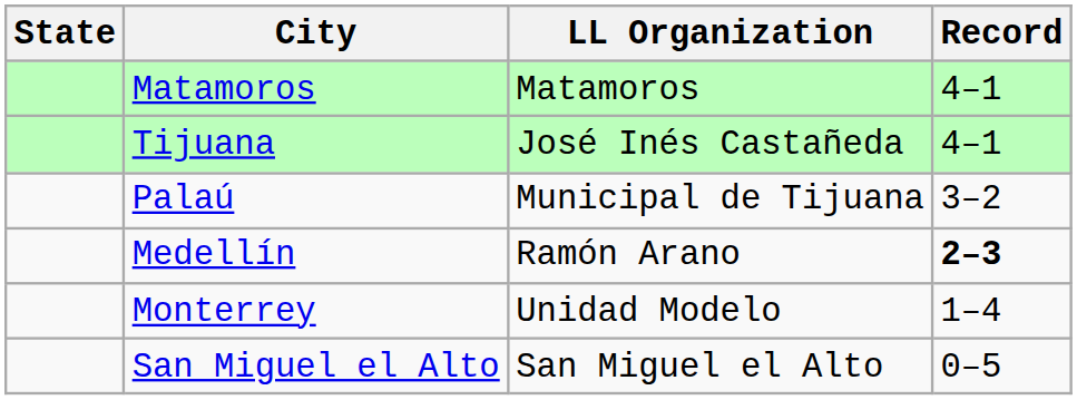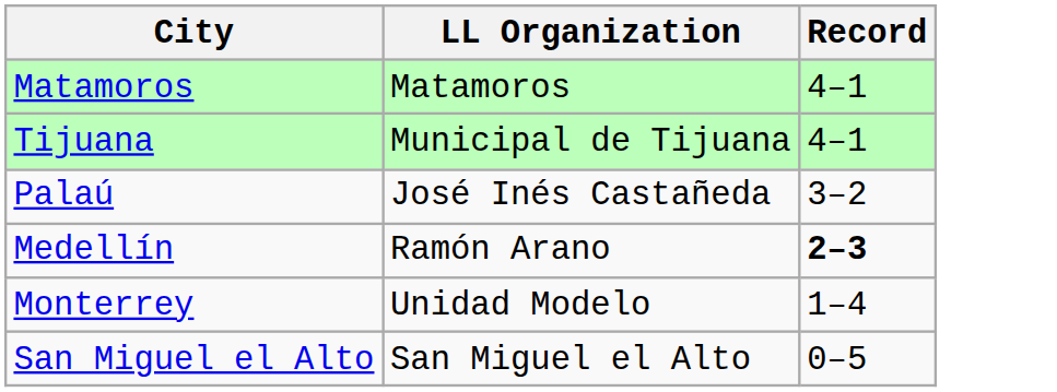 <table class="wikitable">
 <tr>
-<th>State</th>
 <th>City</th>
 <th>LL Organization</th>
 <th>Record</th>
 </tr>
 <tr bgcolor="bbffbb">
-<td><strong></strong></td>
 <td><a href='#'>Matamoros</a></td>
 <td>Matamoros</td>
 <td>4–1</td>
 </tr>
 <tr bgcolor="bbffbb">
-<td><strong></strong></td>
 <td><a href='#'>Tijuana</a></td>
-<td>José Inés Castañeda</td>
+<td>Municipal de Tijuana</td>
 <td>4–1</td>
 </tr>
 <tr>
-<td><strong></strong></td>
 <td><a href='#'>Palaú</a></td>
-<td>Municipal de Tijuana</td>
+<td>José Inés Castañeda</td>
 <td>3–2</td>
 </tr>
 <tr>
-<td><strong></strong></td>
 <td><a href='#'>Medellín</a></td>
 <td>Ramón Arano</td>
 <td><strong>2–3</strong></td>
 </tr>
 <tr>
-<td><strong></strong></td>
 <td><a href='#'>Monterrey</a></td>
 <td>Unidad Modelo</td>
 <td>1–4</td>
 </tr>
 <tr>
-<td><strong></strong></td>
 <td><a href='#'>San Miguel el Alto</a></td>
 <td>San Miguel el Alto</td>
 <td>0–5</td>
 </tr>
 </table>
